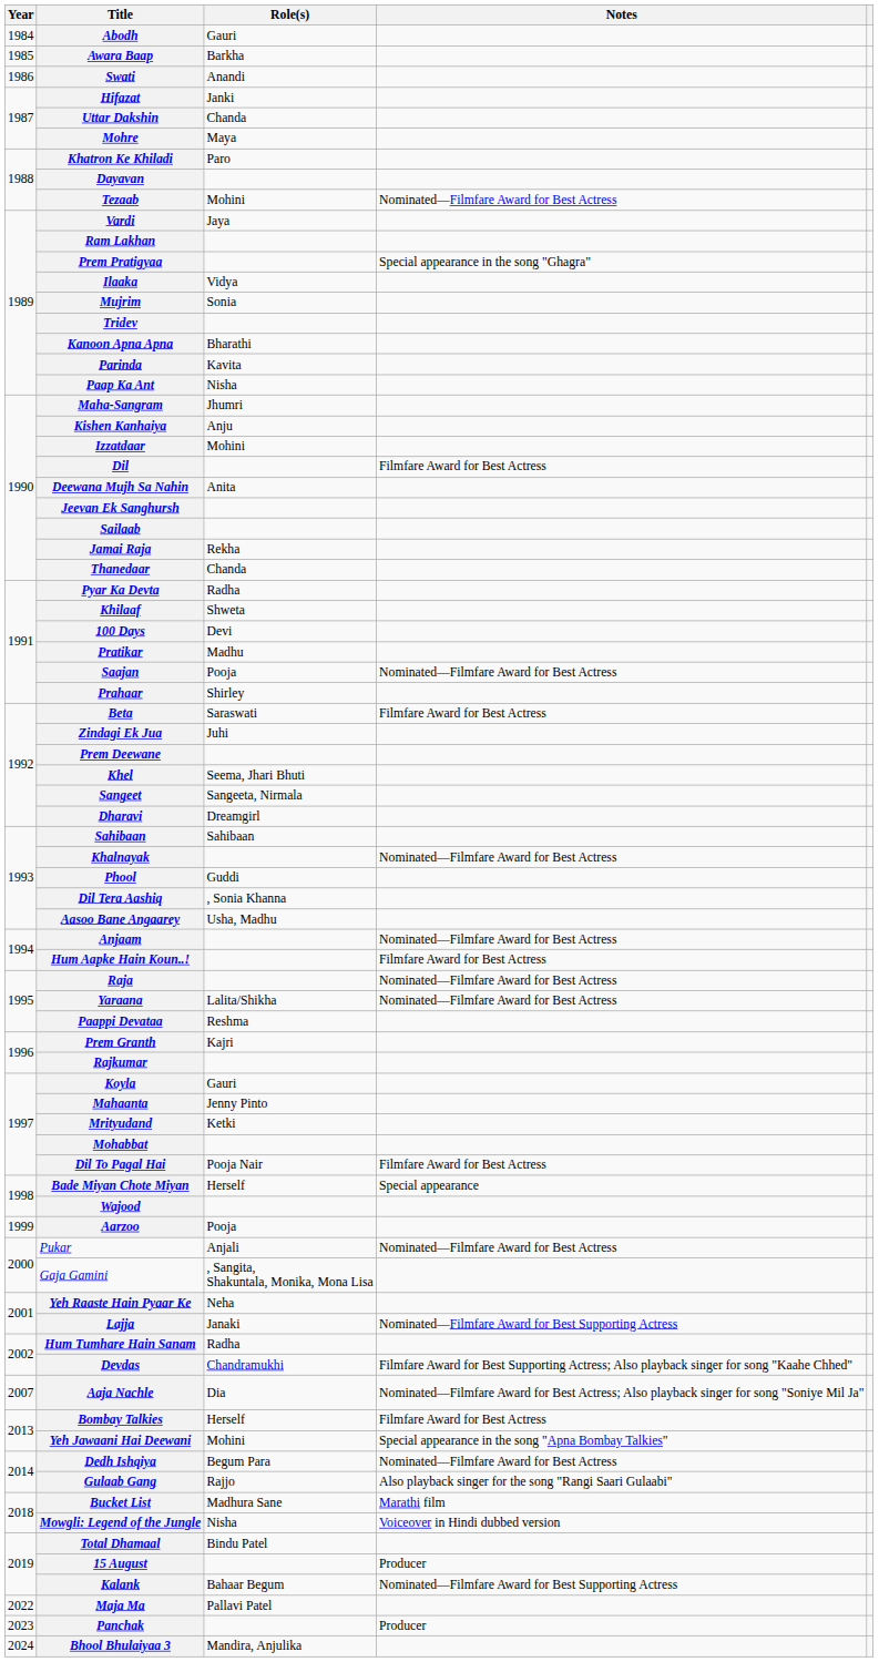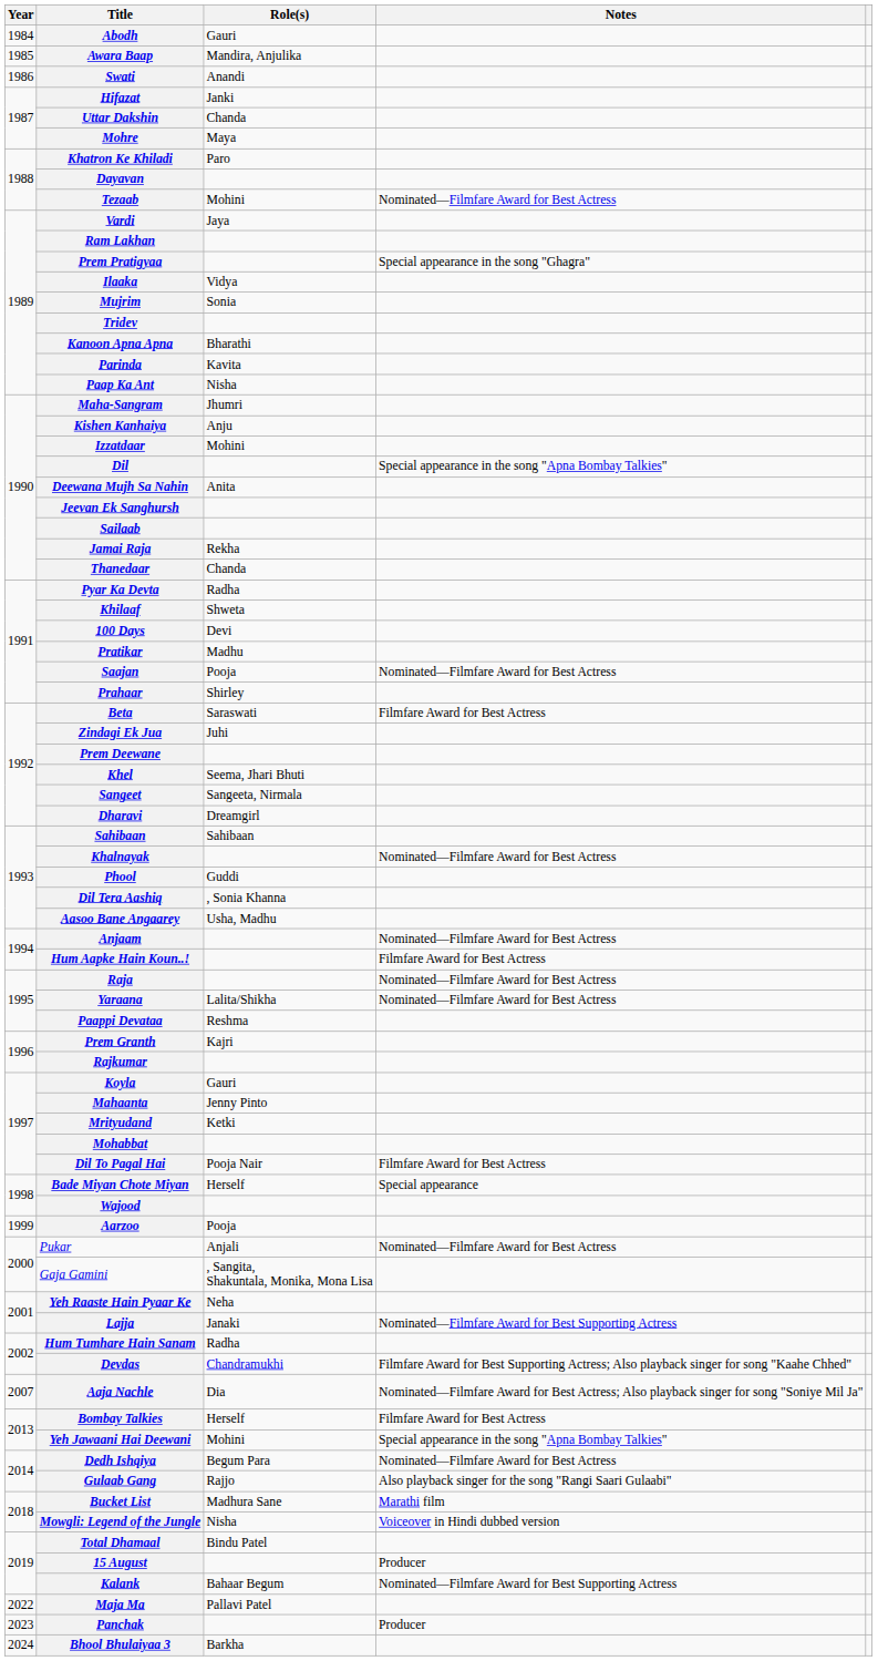 <table class="wikitable sortable plainrowheaders sortable" style="margin-right: 0;">
 <tr>
 <th scope="col">Year</th>
 <th scope="col">Title</th>
 <th scope="col">Role(s)</th>
 <th scope="col" class="unsortable">Notes</th>
 <th scope="col" class="unsortable"></th>
 </tr>
 <tr>
 <td>1984</td>
 <th scope="row"><em><a href='#'>Abodh</a></em></th>
 <td>Gauri</td>
 <td></td>
 <td style="text-align:center;"></td>
 </tr>
 <tr>
 <td>1985</td>
 <th scope="row"><em><a href='#'>Awara Baap</a></em></th>
-<td>Barkha</td>
+<td>Mandira, Anjulika</td>
 <td></td>
 <td style="text-align:center;"></td>
 </tr>
 <tr>
 <td>1986</td>
 <th scope="row"><em><a href='#'>Swati</a></em></th>
 <td>Anandi</td>
 <td></td>
 <td style="text-align:center;"></td>
 </tr>
 <tr>
 <td rowspan="3">1987</td>
 <th scope="row"><em><a href='#'>Hifazat</a></em></th>
 <td>Janki</td>
 <td></td>
 <td style="text-align:center;"></td>
 </tr>
 <tr>
 <th scope="row"><em><a href='#'>Uttar Dakshin</a></em></th>
 <td>Chanda</td>
 <td></td>
 <td style="text-align:center;"></td>
 </tr>
 <tr>
 <th scope="row"><em><a href='#'>Mohre</a></em></th>
 <td>Maya</td>
 <td></td>
 <td style="text-align:center;"></td>
 </tr>
 <tr>
 <td rowspan="3">1988</td>
 <th scope="row"><em><a href='#'>Khatron Ke Khiladi</a></em></th>
 <td>Paro</td>
 <td></td>
 <td style="text-align:center;"></td>
 </tr>
 <tr>
 <th scope="row"><em><a href='#'>Dayavan</a></em></th>
 <td></td>
 <td></td>
 <td style="text-align:center;"></td>
 </tr>
 <tr>
 <th scope="row"><em><a href='#'>Tezaab</a></em></th>
 <td>Mohini</td>
 <td>Nominated—<a href='#'>Filmfare Award for Best Actress</a></td>
 <td style="text-align:center;"></td>
 </tr>
 <tr>
 <td rowspan="9">1989</td>
 <th scope="row"><em><a href='#'>Vardi</a></em></th>
 <td>Jaya</td>
 <td></td>
 <td style="text-align:center;"></td>
 </tr>
 <tr>
 <th scope="row"><em><a href='#'>Ram Lakhan</a></em></th>
 <td></td>
 <td></td>
 <td style="text-align:center;"></td>
 </tr>
 <tr>
 <th scope="row"><em><a href='#'>Prem Pratigyaa</a></em></th>
 <td></td>
 <td>Special appearance in the song "Ghagra"</td>
 <td style="text-align:center;"><br></td>
 </tr>
 <tr>
 <th scope="row"><em><a href='#'>Ilaaka</a></em></th>
 <td>Vidya</td>
 <td></td>
 <td style="text-align:center;"></td>
 </tr>
 <tr>
 <th scope="row"><em><a href='#'>Mujrim</a></em></th>
 <td>Sonia</td>
 <td></td>
 <td style="text-align:center;"></td>
 </tr>
 <tr>
 <th scope="row"><em><a href='#'>Tridev</a></em></th>
 <td></td>
 <td></td>
 <td style="text-align:center;"></td>
 </tr>
 <tr>
 <th scope="row"><em><a href='#'>Kanoon Apna Apna</a></em></th>
 <td>Bharathi</td>
 <td></td>
 <td style="text-align:center;"></td>
 </tr>
 <tr>
 <th scope="row"><em><a href='#'>Parinda</a></em></th>
 <td>Kavita</td>
 <td></td>
 <td style="text-align:center;"></td>
 </tr>
 <tr>
 <th scope="row"><em><a href='#'>Paap Ka Ant</a></em></th>
 <td>Nisha</td>
 <td></td>
 <td style="text-align:center;"></td>
 </tr>
 <tr>
 <td rowspan="9">1990</td>
 <th scope="row"><em><a href='#'>Maha-Sangram</a></em></th>
 <td>Jhumri</td>
 <td></td>
 <td style="text-align:center;"></td>
 </tr>
 <tr>
 <th scope="row"><em><a href='#'>Kishen Kanhaiya</a></em></th>
 <td>Anju</td>
 <td></td>
 <td style="text-align:center;"></td>
 </tr>
 <tr>
 <th scope="row"><em><a href='#'>Izzatdaar</a></em></th>
 <td>Mohini</td>
 <td></td>
 <td style="text-align:center;"></td>
 </tr>
 <tr>
 <th scope="row"><em><a href='#'>Dil</a></em></th>
 <td></td>
-<td>Filmfare Award for Best Actress</td>
+<td>Special appearance in the song "<a href='#'>Apna Bombay Talkies</a>"</td>
 <td style="text-align:center;"><br></td>
 </tr>
 <tr>
 <th scope="row"><em><a href='#'>Deewana Mujh Sa Nahin</a></em></th>
 <td>Anita</td>
 <td></td>
 <td style="text-align:center;"></td>
 </tr>
 <tr>
 <th scope="row"><em><a href='#'>Jeevan Ek Sanghursh</a></em></th>
 <td></td>
 <td></td>
 <td style="text-align:center;"></td>
 </tr>
 <tr>
 <th scope="row"><em><a href='#'>Sailaab</a></em></th>
 <td></td>
 <td></td>
 <td style="text-align:center;"></td>
 </tr>
 <tr>
 <th scope="row"><em><a href='#'>Jamai Raja</a></em></th>
 <td>Rekha</td>
 <td></td>
 <td style="text-align:center;"></td>
 </tr>
 <tr>
 <th scope="row"><em><a href='#'>Thanedaar</a></em></th>
 <td>Chanda</td>
 <td></td>
 <td style="text-align:center;"></td>
 </tr>
 <tr>
 <td rowspan="6">1991</td>
 <th scope="row"><em><a href='#'>Pyar Ka Devta</a></em></th>
 <td>Radha</td>
 <td></td>
 <td style="text-align:center;"></td>
 </tr>
 <tr>
 <th scope="row"><em><a href='#'>Khilaaf</a></em></th>
 <td>Shweta</td>
 <td></td>
 <td style="text-align:center;"></td>
 </tr>
 <tr>
 <th scope="row"><em><a href='#'>100 Days</a></em></th>
 <td>Devi</td>
 <td></td>
 <td style="text-align:center;"></td>
 </tr>
 <tr>
 <th scope="row"><em><a href='#'>Pratikar</a></em></th>
 <td>Madhu</td>
 <td></td>
 <td style="text-align:center;"></td>
 </tr>
 <tr>
 <th scope="row"><em><a href='#'>Saajan</a></em></th>
 <td>Pooja</td>
 <td>Nominated—Filmfare Award for Best Actress</td>
 <td style="text-align:center;"><br></td>
 </tr>
 <tr>
 <th scope="row"><em><a href='#'>Prahaar</a></em></th>
 <td>Shirley</td>
 <td></td>
 <td style="text-align:center;"></td>
 </tr>
 <tr>
 <td rowspan="6">1992</td>
 <th scope="row"><em><a href='#'>Beta</a></em></th>
 <td>Saraswati</td>
 <td>Filmfare Award for Best Actress</td>
 <td style="text-align:center;"><br></td>
 </tr>
 <tr>
 <th scope="row"><em><a href='#'>Zindagi Ek Jua</a></em></th>
 <td>Juhi</td>
 <td></td>
 <td style="text-align:center;"></td>
 </tr>
 <tr>
 <th scope="row"><em><a href='#'>Prem Deewane</a></em></th>
 <td></td>
 <td></td>
 <td style="text-align:center;"></td>
 </tr>
 <tr>
 <th scope="row"><em><a href='#'>Khel</a></em></th>
 <td>Seema, Jhari Bhuti</td>
 <td></td>
 <td style="text-align:center;"></td>
 </tr>
 <tr>
 <th scope="row"><em><a href='#'>Sangeet</a></em></th>
 <td>Sangeeta, Nirmala</td>
 <td></td>
 <td style="text-align:center;"></td>
 </tr>
 <tr>
 <th scope="row"><em><a href='#'>Dharavi</a></em></th>
 <td>Dreamgirl</td>
 <td></td>
 <td style="text-align:center;"></td>
 </tr>
 <tr>
 <td rowspan="5">1993</td>
 <th scope="row"><em><a href='#'>Sahibaan</a></em></th>
 <td>Sahibaan</td>
 <td></td>
 <td style="text-align:center;"></td>
 </tr>
 <tr>
 <th scope="row"><em><a href='#'>Khalnayak</a></em></th>
 <td></td>
 <td>Nominated—Filmfare Award for Best Actress</td>
 <td style="text-align:center;"><br></td>
 </tr>
 <tr>
 <th scope="row"><em><a href='#'>Phool</a></em></th>
 <td>Guddi</td>
 <td></td>
 <td style="text-align:center;"></td>
 </tr>
 <tr>
 <th scope="row"><em><a href='#'>Dil Tera Aashiq</a></em></th>
 <td>, Sonia Khanna</td>
 <td></td>
 <td style="text-align:center;"></td>
 </tr>
 <tr>
 <th scope="row"><em><a href='#'>Aasoo Bane Angaarey</a></em></th>
 <td>Usha, Madhu</td>
 <td></td>
 <td style="text-align:center;"></td>
 </tr>
 <tr>
 <td rowspan="2">1994</td>
 <th scope="row"><em><a href='#'>Anjaam</a></em></th>
 <td></td>
 <td>Nominated—Filmfare Award for Best Actress</td>
 <td style="text-align:center;"><br></td>
 </tr>
 <tr>
 <th scope="row"><em><a href='#'>Hum Aapke Hain Koun..!</a></em></th>
 <td></td>
 <td>Filmfare Award for Best Actress</td>
 <td style="text-align:center;"><br></td>
 </tr>
 <tr>
 <td rowspan="3">1995</td>
 <th scope="row"><em><a href='#'>Raja</a></em></th>
 <td></td>
 <td>Nominated—Filmfare Award for Best Actress</td>
 <td style="text-align:center;"><br></td>
 </tr>
 <tr>
 <th scope="row"><em><a href='#'>Yaraana</a></em></th>
 <td>Lalita/Shikha</td>
 <td>Nominated—Filmfare Award for Best Actress</td>
 <td style="text-align:center;"><br></td>
 </tr>
 <tr>
 <th scope="row"><em><a href='#'>Paappi Devataa</a></em></th>
 <td>Reshma</td>
 <td></td>
 <td style="text-align:center;"></td>
 </tr>
 <tr>
 <td rowspan="2">1996</td>
 <th scope="row"><em><a href='#'>Prem Granth</a></em></th>
 <td>Kajri</td>
 <td></td>
 <td style="text-align:center;"></td>
 </tr>
 <tr>
 <th scope="row"><em><a href='#'>Rajkumar</a></em></th>
 <td></td>
 <td></td>
 <td style="text-align:center;"></td>
 </tr>
 <tr>
 <td rowspan="5">1997</td>
 <th scope="row"><em><a href='#'>Koyla</a></em></th>
 <td>Gauri</td>
 <td></td>
 <td style="text-align:center;"></td>
 </tr>
 <tr>
 <th scope="row"><em><a href='#'>Mahaanta</a></em></th>
 <td>Jenny Pinto</td>
 <td></td>
 <td style="text-align:center;"></td>
 </tr>
 <tr>
 <th scope="row"><em><a href='#'>Mrityudand</a></em></th>
 <td>Ketki</td>
 <td></td>
 <td style="text-align:center;"></td>
 </tr>
 <tr>
 <th scope="row"><em><a href='#'>Mohabbat</a></em></th>
 <td></td>
 <td></td>
 <td style="text-align:center;"></td>
 </tr>
 <tr>
 <th scope="row"><em><a href='#'>Dil To Pagal Hai</a></em></th>
 <td>Pooja Nair</td>
 <td>Filmfare Award for Best Actress</td>
 <td style="text-align:center;"><br></td>
 </tr>
 <tr>
 <td rowspan="2">1998</td>
 <th scope="row"><em><a href='#'>Bade Miyan Chote Miyan</a></em></th>
 <td>Herself</td>
 <td>Special appearance</td>
 <td style="text-align:center;"></td>
 </tr>
 <tr>
 <th scope="row"><em><a href='#'>Wajood</a></em></th>
 <td></td>
 <td></td>
 <td style="text-align:center;"></td>
 </tr>
 <tr>
 <td>1999</td>
 <th scope="row"><em><a href='#'>Aarzoo</a></em></th>
 <td>Pooja</td>
 <td></td>
 <td style="text-align:center;"></td>
 </tr>
 <tr>
 <td rowspan="2">2000</td>
 <td><em><a href='#'>Pukar</a></em></td>
 <td>Anjali</td>
 <td>Nominated—Filmfare Award for Best Actress</td>
 <td><br></td>
 </tr>
 <tr>
 <td><em><a href='#'>Gaja Gamini</a></em></td>
 <td>, Sangita,<br>Shakuntala, Monika, Mona Lisa</td>
 <td></td>
 <td></td>
 </tr>
 <tr>
 <td rowspan="2">2001</td>
 <th scope="row"><em><a href='#'>Yeh Raaste Hain Pyaar Ke</a></em></th>
 <td>Neha</td>
 <td></td>
 <td style="text-align:center;"></td>
 </tr>
 <tr>
 <th scope="row"><em><a href='#'>Lajja</a></em></th>
 <td>Janaki</td>
 <td>Nominated—<a href='#'>Filmfare Award for Best Supporting Actress</a></td>
 <td style="text-align:center;"><br></td>
 </tr>
 <tr>
 <td rowspan="2">2002</td>
 <th scope="row"><em><a href='#'>Hum Tumhare Hain Sanam</a></em></th>
 <td>Radha</td>
 <td></td>
 <td style="text-align:center;"></td>
 </tr>
 <tr>
 <th scope="row"><em><a href='#'>Devdas</a></em></th>
 <td><a href='#'>Chandramukhi</a></td>
 <td>Filmfare Award for Best Supporting Actress; Also playback singer for song "Kaahe Chhed"</td>
 <td style="text-align:center;"><br></td>
 </tr>
 <tr>
 <td>2007</td>
 <th scope="row"><em><a href='#'>Aaja Nachle</a></em></th>
 <td>Dia</td>
 <td>Nominated—Filmfare Award for Best Actress; Also playback singer for song "Soniye Mil Ja"</td>
 <td style="text-align:center;"><br><br></td>
 </tr>
 <tr>
 <td rowspan="2">2013</td>
 <th scope="row"><em><a href='#'>Bombay Talkies</a></em></th>
 <td>Herself</td>
 <td>Filmfare Award for Best Actress</td>
 <td style="text-align:center;"></td>
 </tr>
 <tr>
 <th scope="row"><em><a href='#'>Yeh Jawaani Hai Deewani</a></em></th>
 <td>Mohini</td>
 <td>Special appearance in the song "<a href='#'>Apna Bombay Talkies</a>"</td>
 <td style="text-align:center;"></td>
 </tr>
 <tr>
 <td rowspan="2">2014</td>
 <th scope="row"><em><a href='#'>Dedh Ishqiya</a></em></th>
 <td>Begum Para</td>
 <td>Nominated—Filmfare Award for Best Actress</td>
 <td style="text-align:center;"><br></td>
 </tr>
 <tr>
 <th scope="row"><em><a href='#'>Gulaab Gang</a></em></th>
 <td>Rajjo</td>
 <td>Also playback singer for the song "Rangi Saari Gulaabi"</td>
 <td style="text-align:center;"><br></td>
 </tr>
 <tr>
 <td rowspan="2">2018</td>
 <th scope="row"><em><a href='#'>Bucket List</a></em></th>
 <td>Madhura Sane</td>
 <td><a href='#'>Marathi</a> film</td>
 <td style="text-align:center;"></td>
 </tr>
 <tr>
 <th scope="row"><em><a href='#'>Mowgli: Legend of the Jungle</a></em></th>
 <td>Nisha</td>
 <td><a href='#'>Voiceover</a> in Hindi dubbed version</td>
 <td style="text-align:center;"></td>
 </tr>
 <tr>
 <td rowspan="3">2019</td>
 <th scope="row"><em><a href='#'>Total Dhamaal</a></em></th>
 <td>Bindu Patel</td>
 <td></td>
 <td style="text-align:center;"></td>
 </tr>
 <tr>
 <th scope="row"><em><a href='#'>15 August</a></em></th>
 <td></td>
 <td>Producer</td>
 <td style="text-align:center;"></td>
 </tr>
 <tr>
 <th scope="row"><em><a href='#'>Kalank</a></em></th>
 <td>Bahaar Begum</td>
 <td>Nominated—Filmfare Award for Best Supporting Actress</td>
 <td style="text-align:center;"></td>
 </tr>
 <tr>
 <td>2022</td>
 <th scope="row"><em><a href='#'>Maja Ma</a></em></th>
 <td>Pallavi Patel</td>
 <td></td>
 <td style="text-align:center;"></td>
 </tr>
 <tr>
 <td>2023</td>
 <th scope="row"><em><a href='#'>Panchak</a></em></th>
 <td></td>
 <td>Producer</td>
 <td style="text-align:center;"></td>
 </tr>
 <tr>
 <td>2024</td>
 <th scope="row"><em><a href='#'>Bhool Bhulaiyaa 3</a></em></th>
-<td>Mandira, Anjulika</td>
+<td>Barkha</td>
 <td></td>
 <td style="text-align:center;"></td>
 </tr>
 </table>
